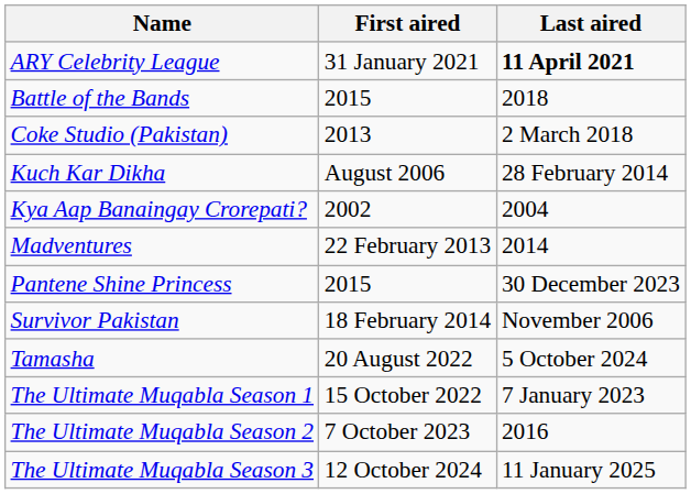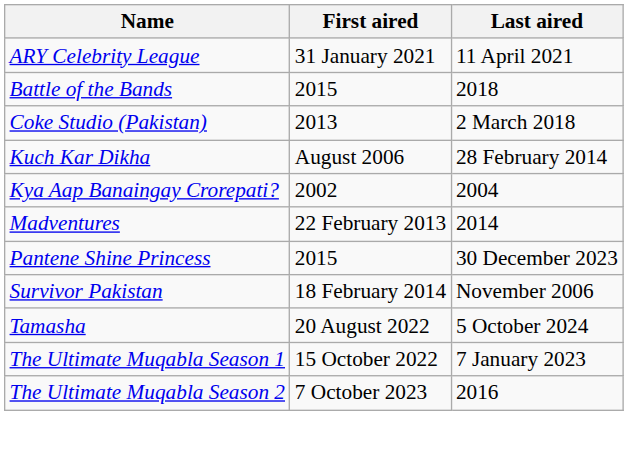 <table class="wikitable sortable">
 <tr>
 <th>Name</th>
 <th>First aired</th>
 <th>Last aired</th>
 </tr>
 <tr>
 <td><em><a href='#'>ARY Celebrity League</a></em></td>
 <td>31 January 2021</td>
-<td><strong>11 April 2021</strong></td>
+<td>11 April 2021</td>
 </tr>
 <tr>
 <td><em><a href='#'>Battle of the Bands</a></em></td>
 <td>2015</td>
 <td>2018</td>
 </tr>
 <tr>
 <td><em><a href='#'>Coke Studio (Pakistan)</a></em></td>
 <td>2013</td>
 <td>2 March 2018</td>
 </tr>
 <tr>
 <td><em><a href='#'>Kuch Kar Dikha</a></em></td>
 <td>August 2006</td>
 <td>28 February 2014</td>
 </tr>
 <tr>
 <td><em><a href='#'>Kya Aap Banaingay Crorepati?</a></em></td>
 <td>2002</td>
 <td>2004</td>
 </tr>
 <tr>
 <td><em><a href='#'>Madventures</a></em></td>
 <td>22 February 2013</td>
 <td>2014</td>
 </tr>
 <tr>
 <td><em><a href='#'>Pantene Shine Princess</a></em></td>
 <td>2015</td>
 <td>30 December 2023</td>
 </tr>
 <tr>
 <td><em><a href='#'>Survivor Pakistan</a></em></td>
 <td>18 February 2014</td>
 <td>November 2006</td>
 </tr>
 <tr>
 <td><em><a href='#'>Tamasha</a></em></td>
 <td>20 August 2022</td>
 <td>5 October 2024</td>
 </tr>
 <tr>
 <td><em><a href='#'>The Ultimate Muqabla Season 1</a></em></td>
 <td>15 October 2022</td>
 <td>7 January 2023</td>
 </tr>
 <tr>
 <td><em><a href='#'>The Ultimate Muqabla Season 2</a></em></td>
 <td>7 October 2023</td>
 <td>2016</td>
 </tr>
-<tr>
-<td><em><a href='#'>The Ultimate Muqabla Season 3</a></em></td>
-<td>12 October 2024</td>
-<td>11 January 2025</td>
-</tr>
 </table>
